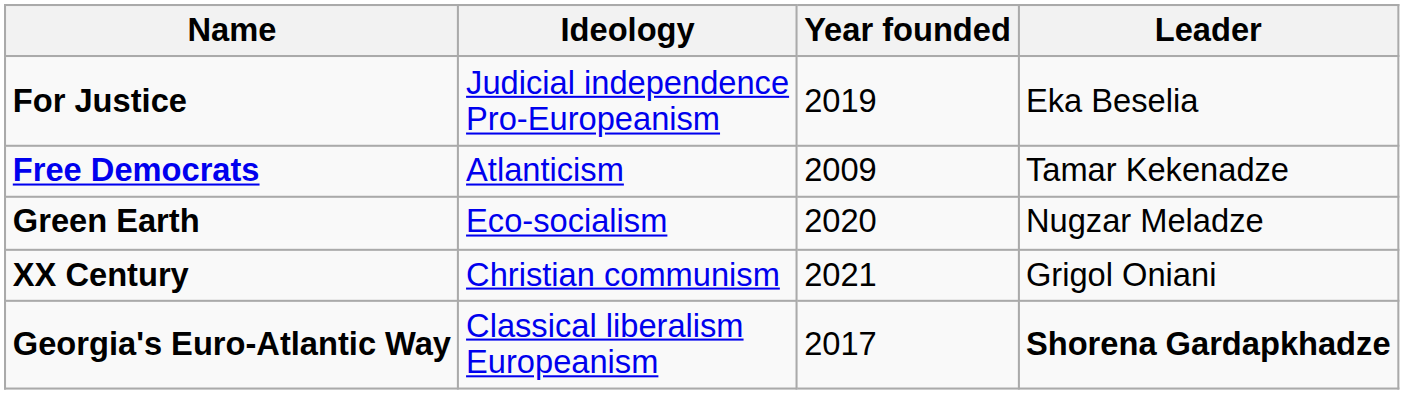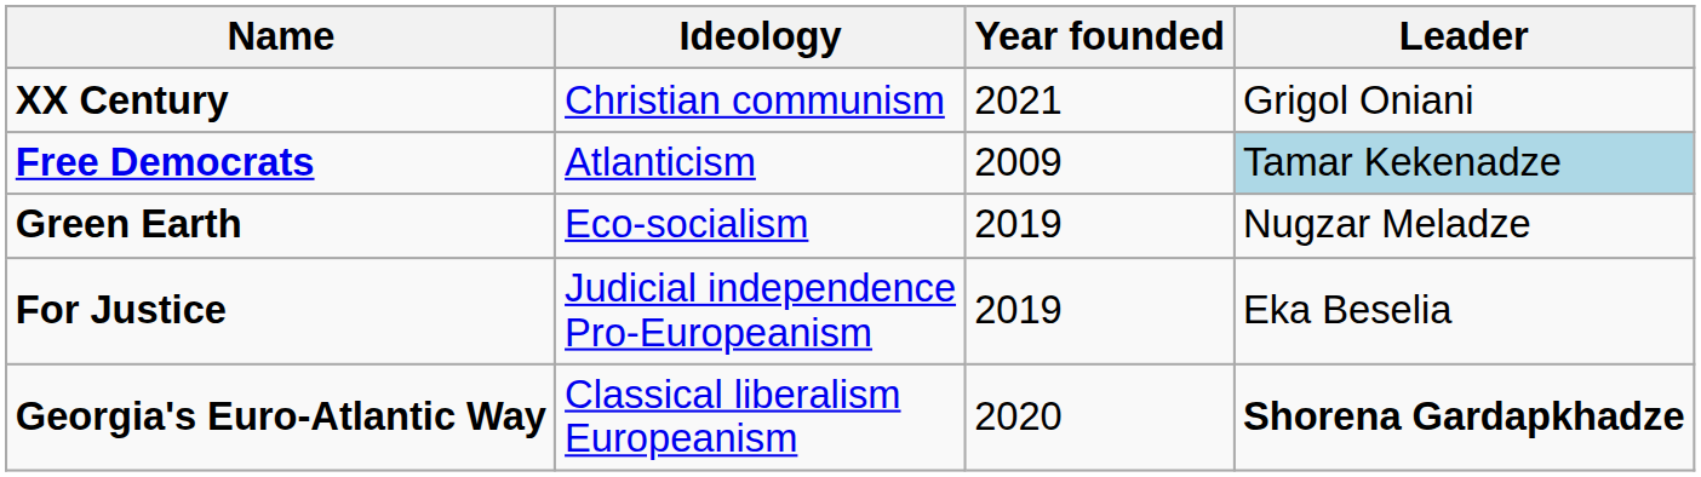 <table class="wikitable" style="margin:1em auto;">
 <tr>
 <th>Name</th>
 <th>Ideology</th>
 <th>Year founded</th>
 <th>Leader</th>
 </tr>
 <tr>
+<td><strong>XX Century</strong></td>
+<td><a href='#'>Christian communism</a></td>
+<td>2021</td>
+<td>Grigol Oniani</td>
+</tr>
+<tr>
+<td><strong><a href='#'>Free Democrats</a></strong></td>
+<td><a href='#'>Atlanticism</a></td>
+<td>2009</td>
+<td style="background: lightblue;">Tamar Kekenadze</td>
+</tr>
+<tr>
+<td><strong>Green Earth</strong></td>
+<td><a href='#'>Eco-socialism</a></td>
+<td>2019</td>
+<td>Nugzar Meladze</td>
+</tr>
+<tr>
 <td><strong>For Justice</strong></td>
 <td><a href='#'>Judicial independence</a><br><a href='#'>Pro-Europeanism</a></td>
 <td>2019</td>
 <td>Eka Beselia</td>
 </tr>
 <tr>
-<td><strong><a href='#'>Free Democrats</a></strong></td>
-<td><a href='#'>Atlanticism</a></td>
-<td>2009</td>
-<td>Tamar Kekenadze</td>
-</tr>
-<tr>
-<td><strong>Green Earth</strong></td>
-<td><a href='#'>Eco-socialism</a></td>
-<td>2020</td>
-<td>Nugzar Meladze</td>
-</tr>
-<tr>
-<td><strong>XX Century</strong></td>
-<td><a href='#'>Christian communism</a></td>
-<td>2021</td>
-<td>Grigol Oniani</td>
-</tr>
-<tr>
 <td><strong>Georgia's Euro-Atlantic Way</strong></td>
 <td><a href='#'>Classical liberalism</a><br><a href='#'>Europeanism</a></td>
-<td>2017</td>
+<td>2020</td>
 <td><strong>Shorena Gardapkhadze</strong></td>
 </tr>
 </table>
